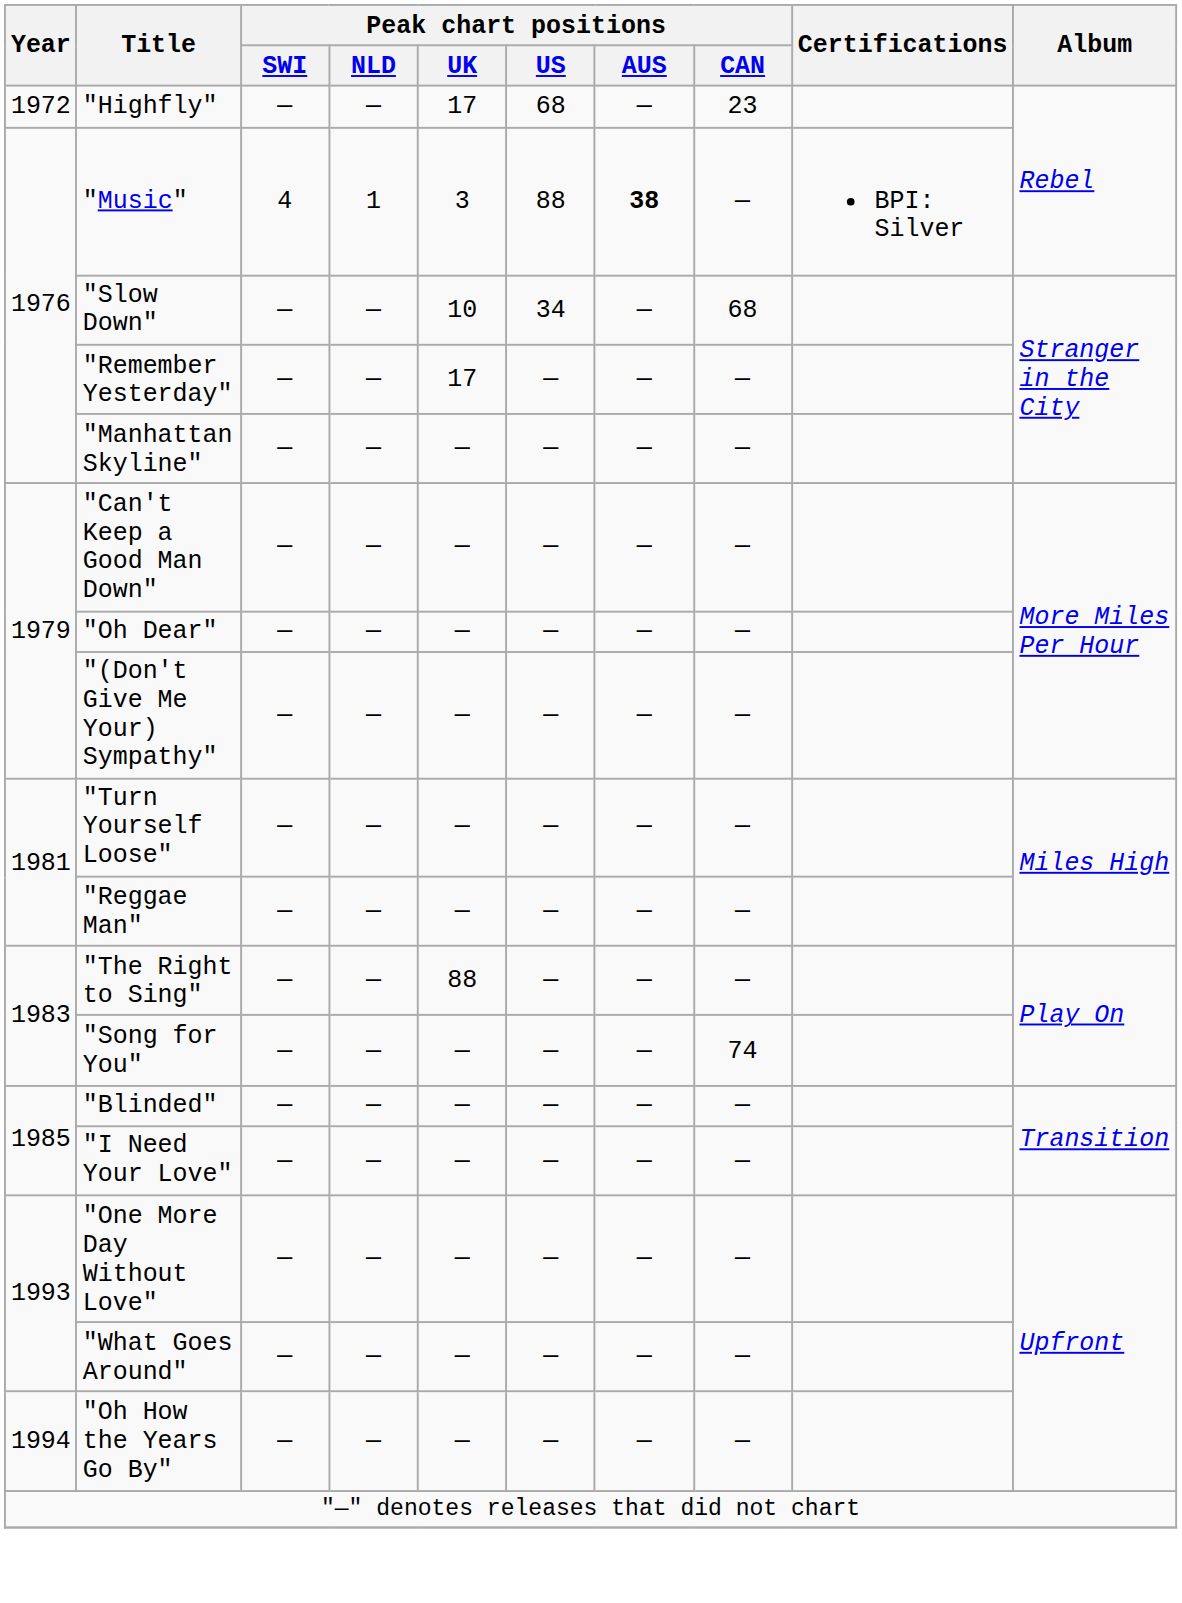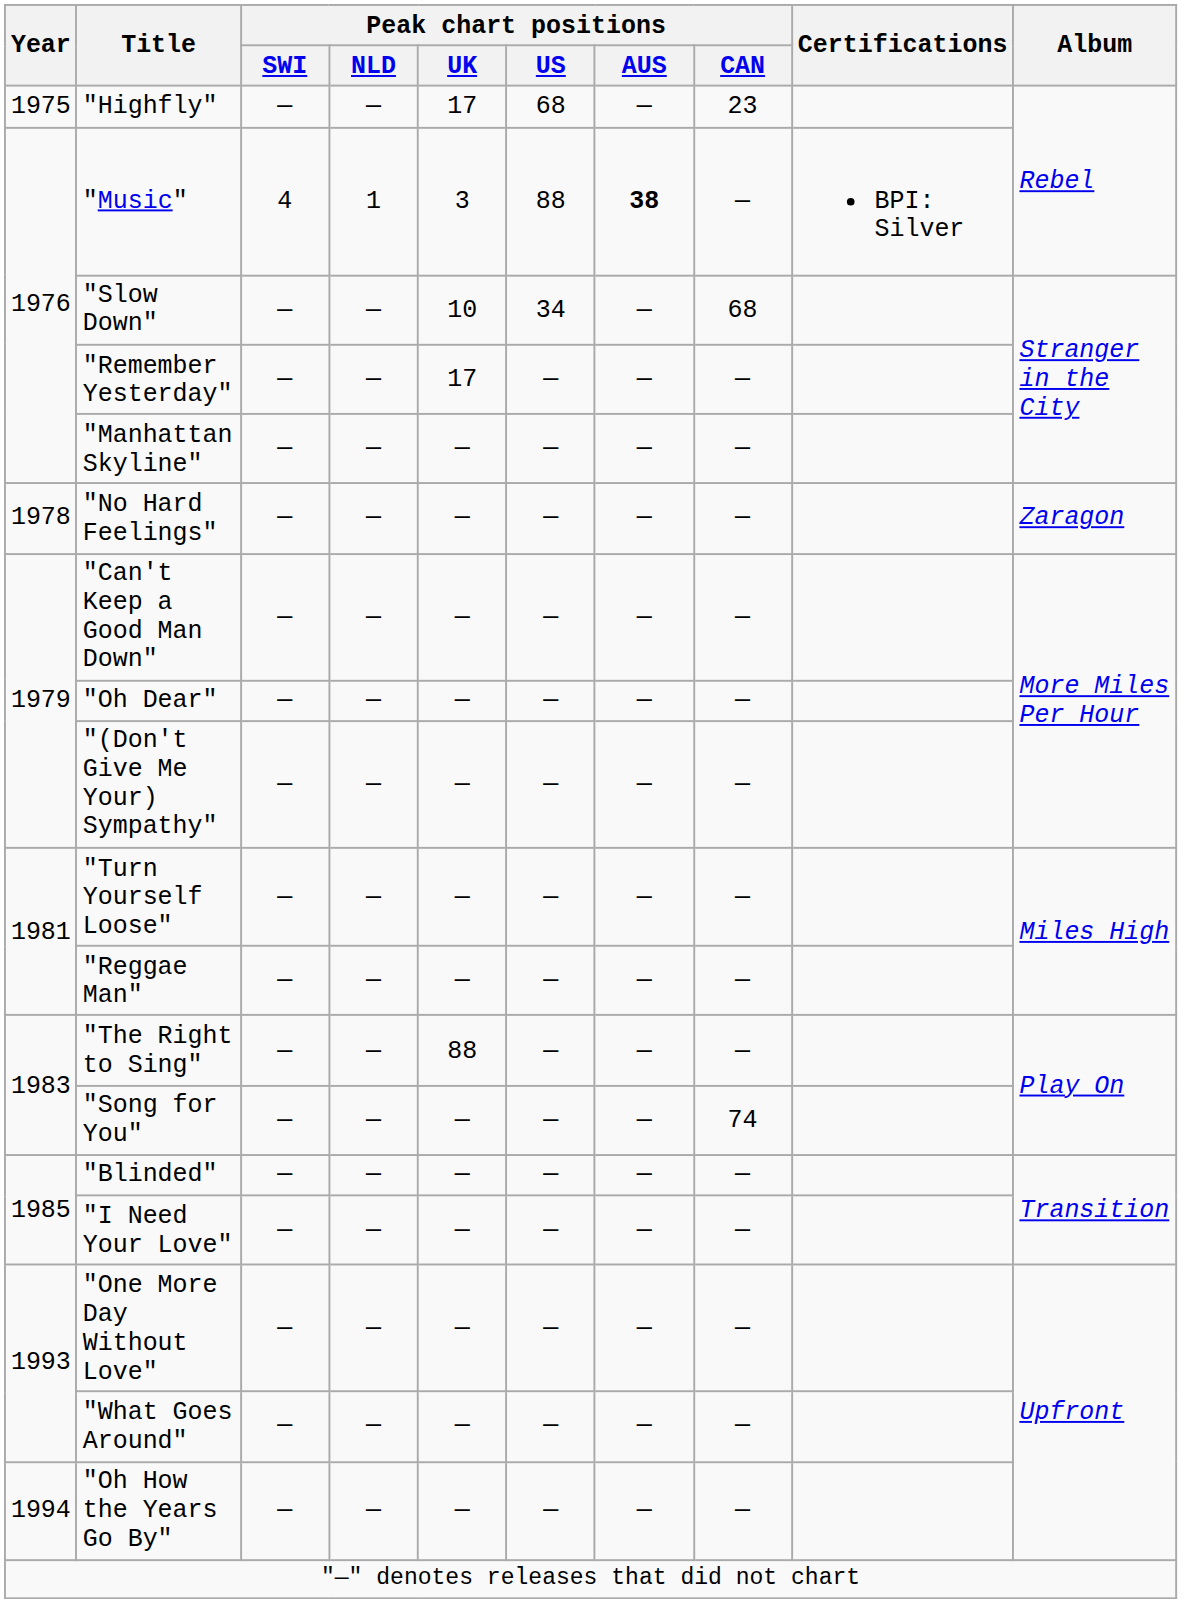 <table class="wikitable">
 <tr>
 <th rowspan="2">Year</th>
 <th rowspan="2">Title</th>
 <th colspan="6">Peak chart positions</th>
 <th rowspan="2">Certifications</th>
 <th rowspan="2">Album</th>
 </tr>
 <tr>
 <th width="40"><a href='#'>SWI</a><br></th>
 <th width="40"><a href='#'>NLD</a><br></th>
 <th width="40"><a href='#'>UK</a><br></th>
 <th width="40"><a href='#'>US</a><br></th>
 <th width="45"><a href='#'>AUS</a><br></th>
 <th width="45"><a href='#'>CAN</a><br></th>
 </tr>
 <tr>
-<td>1972</td>
+<td>1975</td>
 <td>"Highfly"</td>
 <td align=center>—</td>
 <td align=center>—</td>
 <td align=center>17</td>
 <td align=center>68</td>
 <td align=center>—</td>
 <td align=center>23</td>
 <td></td>
 <td rowspan="2"><em><a href='#'>Rebel</a></em></td>
 </tr>
 <tr>
 <td rowspan="4">1976</td>
 <td>"<a href='#'>Music</a>"</td>
 <td align=center>4</td>
 <td align=center>1</td>
 <td align=center>3</td>
 <td align=center>88</td>
 <td align=center><strong>38</strong></td>
 <td align=center>—</td>
 <td><br><ul><li>BPI: Silver</li></ul></td>
 </tr>
 <tr>
 <td>"Slow Down"</td>
 <td align=center>—</td>
 <td align=center>—</td>
 <td align=center>10</td>
 <td align=center>34</td>
 <td align=center>—</td>
 <td align=center>68</td>
 <td></td>
 <td rowspan="3"><em><a href='#'>Stranger in the City</a></em></td>
 </tr>
 <tr>
 <td>"Remember Yesterday"</td>
 <td align=center>—</td>
 <td align=center>—</td>
 <td align=center>17</td>
 <td align=center>—</td>
 <td align=center>—</td>
 <td align=center>—</td>
 <td></td>
 </tr>
 <tr>
 <td>"Manhattan Skyline"</td>
 <td align=center>—</td>
 <td align=center>—</td>
 <td align=center>—</td>
 <td align=center>—</td>
 <td align=center>—</td>
 <td align=center>—</td>
 <td></td>
+</tr>
+<tr>
+<td>1978</td>
+<td>"No Hard Feelings"</td>
+<td align=center>—</td>
+<td align=center>—</td>
+<td align=center>—</td>
+<td align=center>—</td>
+<td align=center>—</td>
+<td align=center>—</td>
+<td></td>
+<td><em><a href='#'>Zaragon</a></em></td>
 </tr>
 <tr>
 <td rowspan="3">1979</td>
 <td>"Can't Keep a Good Man Down"</td>
 <td align=center>—</td>
 <td align=center>—</td>
 <td align=center>—</td>
 <td align=center>—</td>
 <td align=center>—</td>
 <td align=center>—</td>
 <td></td>
 <td rowspan="3"><em><a href='#'>More Miles Per Hour</a></em></td>
 </tr>
 <tr>
 <td>"Oh Dear"</td>
 <td align=center>—</td>
 <td align=center>—</td>
 <td align=center>—</td>
 <td align=center>—</td>
 <td align=center>—</td>
 <td align=center>—</td>
 <td></td>
 </tr>
 <tr>
 <td>"(Don't Give Me Your) Sympathy"</td>
 <td align=center>—</td>
 <td align=center>—</td>
 <td align=center>—</td>
 <td align=center>—</td>
 <td align=center>—</td>
 <td align=center>—</td>
 <td></td>
 </tr>
 <tr>
 <td rowspan="2">1981</td>
 <td>"Turn Yourself Loose"</td>
 <td align=center>—</td>
 <td align=center>—</td>
 <td align=center>—</td>
 <td align=center>—</td>
 <td align=center>—</td>
 <td align=center>—</td>
 <td></td>
 <td rowspan="2"><em><a href='#'>Miles High</a></em></td>
 </tr>
 <tr>
 <td>"Reggae Man"</td>
 <td align=center>—</td>
 <td align=center>—</td>
 <td align=center>—</td>
 <td align=center>—</td>
 <td align=center>—</td>
 <td align=center>—</td>
 <td></td>
 </tr>
 <tr>
 <td rowspan="2">1983</td>
 <td>"The Right to Sing"</td>
 <td align=center>—</td>
 <td align=center>—</td>
 <td align=center>88</td>
 <td align=center>—</td>
 <td align=center>—</td>
 <td align=center>—</td>
 <td></td>
 <td rowspan="2"><em><a href='#'>Play On</a></em></td>
 </tr>
 <tr>
 <td>"Song for You"</td>
 <td align=center>—</td>
 <td align=center>—</td>
 <td align=center>—</td>
 <td align=center>—</td>
 <td align=center>—</td>
 <td align=center>74</td>
 <td></td>
 </tr>
 <tr>
 <td rowspan="2">1985</td>
 <td>"Blinded"</td>
 <td align=center>—</td>
 <td align=center>—</td>
 <td align=center>—</td>
 <td align=center>—</td>
 <td align=center>—</td>
 <td align=center>—</td>
 <td></td>
 <td rowspan="2"><em><a href='#'>Transition</a></em></td>
 </tr>
 <tr>
 <td>"I Need Your Love"</td>
 <td align=center>—</td>
 <td align=center>—</td>
 <td align=center>—</td>
 <td align=center>—</td>
 <td align=center>—</td>
 <td align=center>—</td>
 <td></td>
 </tr>
 <tr>
 <td rowspan="2">1993</td>
 <td>"One More Day Without Love"</td>
 <td align=center>—</td>
 <td align=center>—</td>
 <td align=center>—</td>
 <td align=center>—</td>
 <td align=center>—</td>
 <td align=center>—</td>
 <td></td>
 <td rowspan="3"><em><a href='#'>Upfront</a></em></td>
 </tr>
 <tr>
 <td>"What Goes Around"</td>
 <td align=center>—</td>
 <td align=center>—</td>
 <td align=center>—</td>
 <td align=center>—</td>
 <td align=center>—</td>
 <td align=center>—</td>
 <td></td>
 </tr>
 <tr>
 <td>1994</td>
 <td>"Oh How the Years Go By"</td>
 <td align=center>—</td>
 <td align=center>—</td>
 <td align=center>—</td>
 <td align=center>—</td>
 <td align=center>—</td>
 <td align=center>—</td>
 <td></td>
 </tr>
 <tr>
 <td align="center" colspan="10" style="font-size:9pt">"—" denotes releases that did not chart</td>
 </tr>
 <tr>
 </tr>
 </table>
